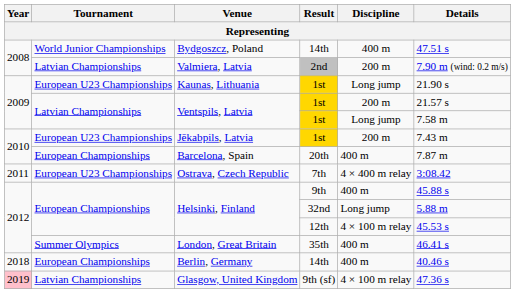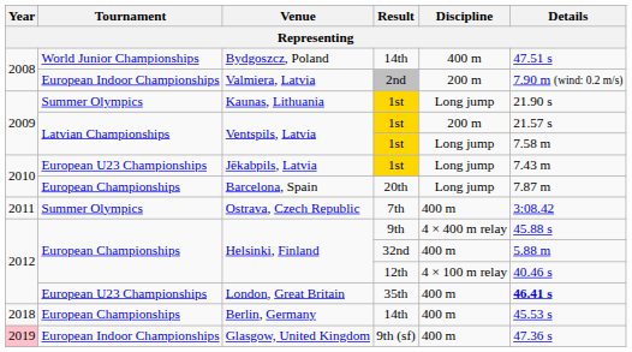 <table class=wikitable>
 <tr>
 <th>Year</th>
 <th>Tournament</th>
 <th>Venue</th>
 <th>Result</th>
 <th>Discipline</th>
 <th>Details</th>
 </tr>
 <tr>
 <th colspan="6">Representing </th>
 </tr>
 <tr>
 <td rowspan="2">2008</td>
 <td><a href='#'>World Junior Championships</a></td>
 <td><a href='#'>Bydgoszcz</a>, Poland</td>
 <td align="center">14th</td>
 <td align="center">400 m</td>
 <td><a href='#'>47.51 s</a></td>
 </tr>
 <tr>
-<td><a href='#'>Latvian Championships</a></td>
+<td><a href='#'>European Indoor Championships</a></td>
 <td><a href='#'>Valmiera</a>, <a href='#'>Latvia</a></td>
 <td bgcolor="silver" align="center">2nd</td>
 <td align="center">200 m</td>
 <td><a href='#'>7.90 m</a> <small>(wind: 0.2 m/s)</small></td>
 </tr>
 <tr>
 <td rowspan="3">2009</td>
-<td><a href='#'>European U23 Championships</a></td>
+<td><a href='#'>Summer Olympics</a></td>
 <td><a href='#'>Kaunas</a>, <a href='#'>Lithuania</a></td>
 <td bgcolor="gold" align="center">1st</td>
 <td align="center">Long jump</td>
 <td>21.90 s</td>
 </tr>
 <tr>
 <td rowspan="2"><a href='#'>Latvian Championships</a></td>
 <td rowspan="2"><a href='#'>Ventspils</a>, <a href='#'>Latvia</a></td>
 <td bgcolor="gold" align="center">1st</td>
 <td align="center">200 m</td>
 <td>21.57 s</td>
 </tr>
 <tr>
 <td bgcolor="gold" align="center">1st</td>
 <td align="center">Long jump</td>
 <td>7.58 m</td>
 </tr>
 <tr>
 <td rowspan="2">2010</td>
 <td><a href='#'>European U23 Championships</a></td>
 <td><a href='#'>Jēkabpils</a>, <a href='#'>Latvia</a></td>
 <td bgcolor="gold" align="center">1st</td>
-<td align="center">200 m</td>
+<td align="center">Long jump</td>
 <td>7.43 m</td>
 </tr>
 <tr>
 <td><a href='#'>European Championships</a></td>
 <td><a href='#'>Barcelona</a>, Spain</td>
 <td align="center">20th</td>
-<td>400 m</td>
+<td align="center">Long jump</td>
 <td>7.87 m</td>
 </tr>
 <tr>
 <td>2011</td>
-<td><a href='#'>European U23 Championships</a></td>
+<td><a href='#'>Summer Olympics</a></td>
 <td><a href='#'>Ostrava</a>, <a href='#'>Czech Republic</a></td>
 <td align="center">7th</td>
-<td>4 × 400 m relay</td>
+<td>400 m</td>
 <td><a href='#'>3:08.42</a></td>
 </tr>
 <tr>
 <td rowspan="4">2012</td>
 <td rowspan="3"><a href='#'>European Championships</a></td>
 <td rowspan="3"><a href='#'>Helsinki</a>, <a href='#'>Finland</a></td>
 <td align="center">9th</td>
-<td>400 m</td>
+<td>4 × 400 m relay</td>
 <td><a href='#'>45.88 s</a></td>
 </tr>
 <tr>
 <td align="center">32nd</td>
-<td>Long jump</td>
+<td>400 m</td>
 <td><a href='#'>5.88 m</a></td>
 </tr>
 <tr>
 <td align="center">12th</td>
 <td>4 × 100 m relay</td>
-<td><a href='#'>45.53 s</a></td>
+<td><a href='#'>40.46 s</a></td>
 </tr>
 <tr>
-<td><a href='#'>Summer Olympics</a></td>
+<td><a href='#'>European U23 Championships</a></td>
 <td><a href='#'>London</a>, <a href='#'>Great Britain</a></td>
 <td align="center">35th</td>
 <td>400 m</td>
-<td><a href='#'>46.41 s</a></td>
+<td><strong><a href='#'>46.41 s</a></strong></td>
 </tr>
 <tr>
 <td>2018</td>
 <td><a href='#'>European Championships</a></td>
 <td><a href='#'>Berlin</a>, <a href='#'>Germany</a></td>
 <td align="center">14th</td>
 <td>400 m</td>
-<td><a href='#'>40.46 s</a></td>
+<td><a href='#'>45.53 s</a></td>
 </tr>
 <tr>
 <td style="background: pink;">2019</td>
-<td><a href='#'>Latvian Championships</a></td>
+<td><a href='#'>European Indoor Championships</a></td>
 <td><a href='#'>Glasgow, United Kingdom</a></td>
 <td>9th (sf)</td>
-<td>4 × 100 m relay</td>
+<td>400 m</td>
 <td><a href='#'>47.36 s</a></td>
 </tr>
 </table>
